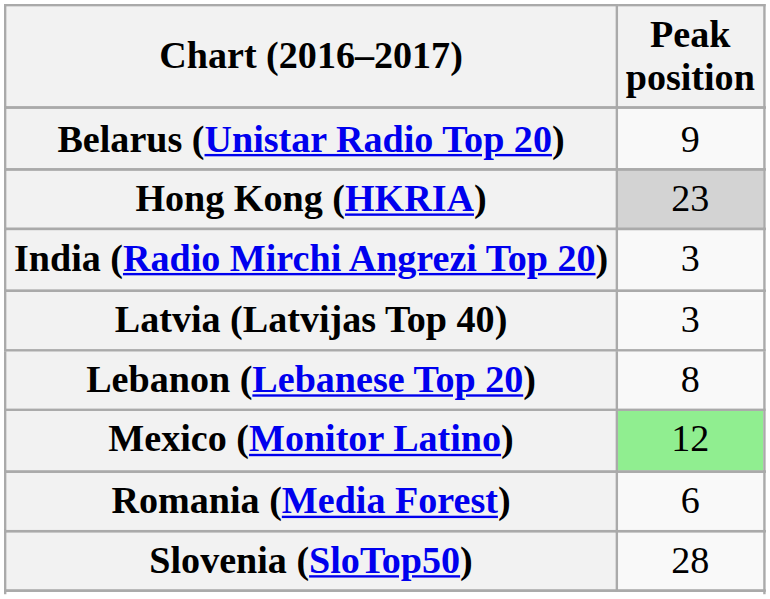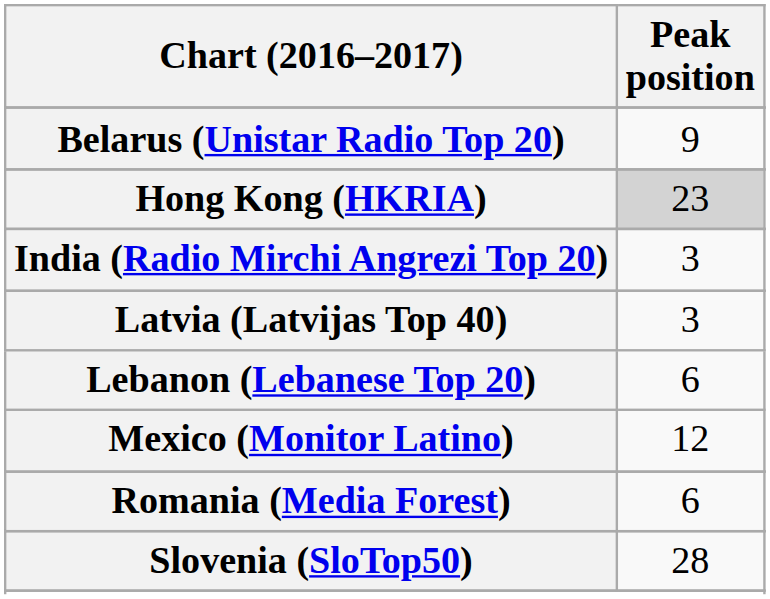 <table class="wikitable sortable plainrowheaders" style="text-align:center;">
 <tr>
 <th scope="col">Chart (2016–2017)</th>
 <th scope="col">Peak<br>position</th>
 </tr>
 <tr>
 </tr>
 <tr>
 </tr>
 <tr>
 </tr>
 <tr>
 <th scope="row">Belarus (<a href='#'>Unistar Radio Top 20</a>)</th>
 <td>9</td>
 </tr>
 <tr>
 </tr>
 <tr>
 </tr>
 <tr>
 </tr>
 <tr>
 </tr>
 <tr>
 </tr>
 <tr>
 </tr>
 <tr>
 </tr>
 <tr>
 </tr>
 <tr>
 <th scope="row">Hong Kong (<a href='#'>HKRIA</a>)</th>
 <td style="background: lightgrey;">23</td>
 </tr>
 <tr>
 </tr>
 <tr>
 </tr>
 <tr>
 <th scope="row">India (<a href='#'>Radio Mirchi Angrezi Top 20</a>)</th>
 <td>3</td>
 </tr>
 <tr>
 </tr>
 <tr>
 </tr>
 <tr>
 </tr>
 <tr>
 <th scope="row">Latvia (Latvijas Top 40)</th>
 <td>3</td>
 </tr>
 <tr>
 <th scope="row">Lebanon (<a href='#'>Lebanese Top 20</a>)</th>
-<td>8</td>
+<td>6</td>
 </tr>
 <tr>
 <th scope="row">Mexico (<a href='#'>Monitor Latino</a>)</th>
-<td style="background: lightgreen;">12</td>
+<td>12</td>
 </tr>
 <tr>
 </tr>
 <tr>
 </tr>
 <tr>
 </tr>
 <tr>
 </tr>
 <tr>
 </tr>
 <tr>
 <th scope="row">Romania (<a href='#'>Media Forest</a>)</th>
 <td>6</td>
 </tr>
 <tr>
 </tr>
 <tr>
 </tr>
 <tr>
 </tr>
 <tr>
 <th scope="row">Slovenia (<a href='#'>SloTop50</a>)</th>
 <td>28</td>
 </tr>
 <tr>
 </tr>
 <tr>
 </tr>
 <tr>
 </tr>
 <tr>
 </tr>
 <tr>
 </tr>
 <tr>
 </tr>
 <tr>
 </tr>
 <tr>
 </tr>
 <tr>
 </tr>
 <tr>
 </tr>
 <tr>
 </tr>
 </table>
